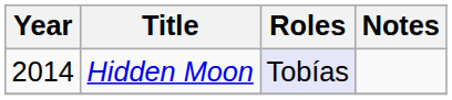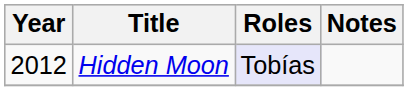 <table class="wikitable sortable">
 <tr>
 <th>Year</th>
 <th>Title</th>
 <th>Roles</th>
 <th>Notes</th>
 </tr>
 <tr>
-<td>2014</td>
+<td>2012</td>
 <td><em><a href='#'>Hidden Moon</a></em></td>
 <td style="background: lavender;">Tobías</td>
 <td></td>
 </tr>
 <tr>
 </tr>
 </table>
